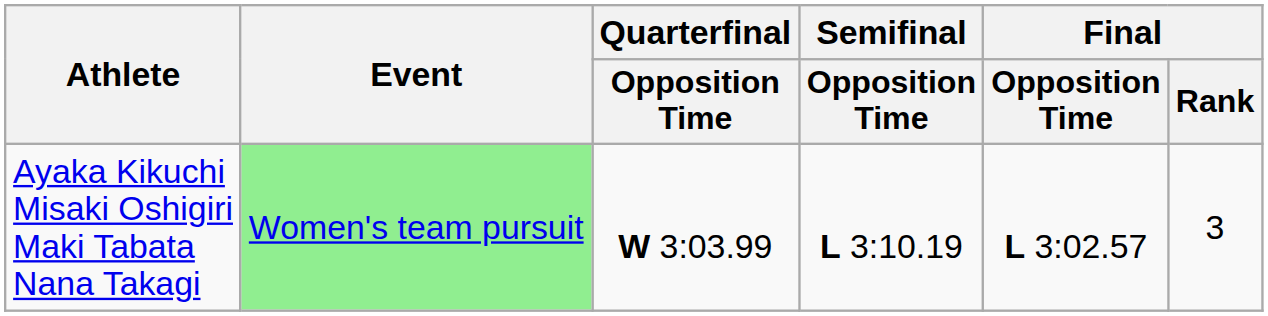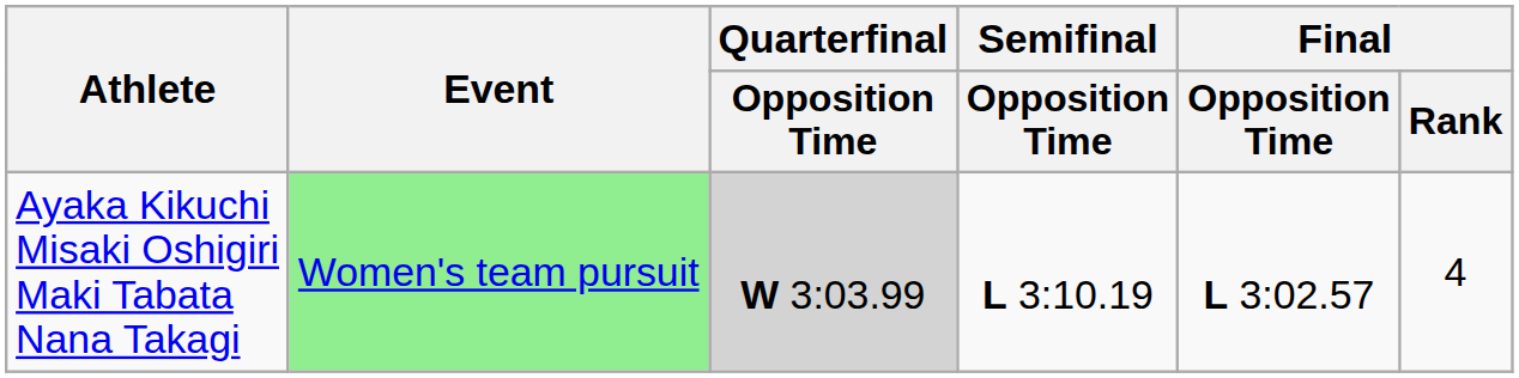 <table class="wikitable" style="font-size:90%">
 <tr>
 <th rowspan="2">Athlete</th>
 <th rowspan="2">Event</th>
 <th>Quarterfinal</th>
 <th>Semifinal</th>
 <th colspan="2">Final</th>
 </tr>
 <tr style="font-size:95%">
 <th>Opposition<br>Time</th>
 <th>Opposition<br>Time</th>
 <th>Opposition<br>Time</th>
 <th>Rank</th>
 </tr>
 <tr align=center>
 <td align=left><a href='#'>Ayaka Kikuchi</a><br><a href='#'>Misaki Oshigiri</a><br><a href='#'>Maki Tabata</a><br><a href='#'>Nana Takagi</a></td>
 <td align=left style="background: lightgreen;"><a href='#'>Women's team pursuit</a></td>
-<td><br><strong>W</strong> 3:03.99</td>
+<td style="background: lightgrey;"><br><strong>W</strong> 3:03.99</td>
 <td><br><strong>L</strong> 3:10.19</td>
 <td><br><strong>L</strong> 3:02.57</td>
-<td>3</td>
+<td>4</td>
 </tr>
 </table>
